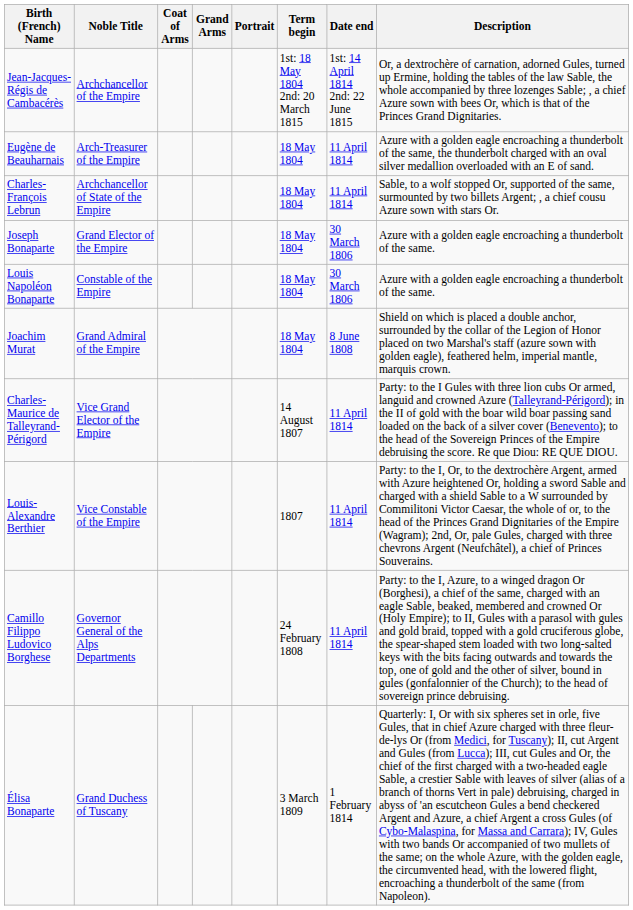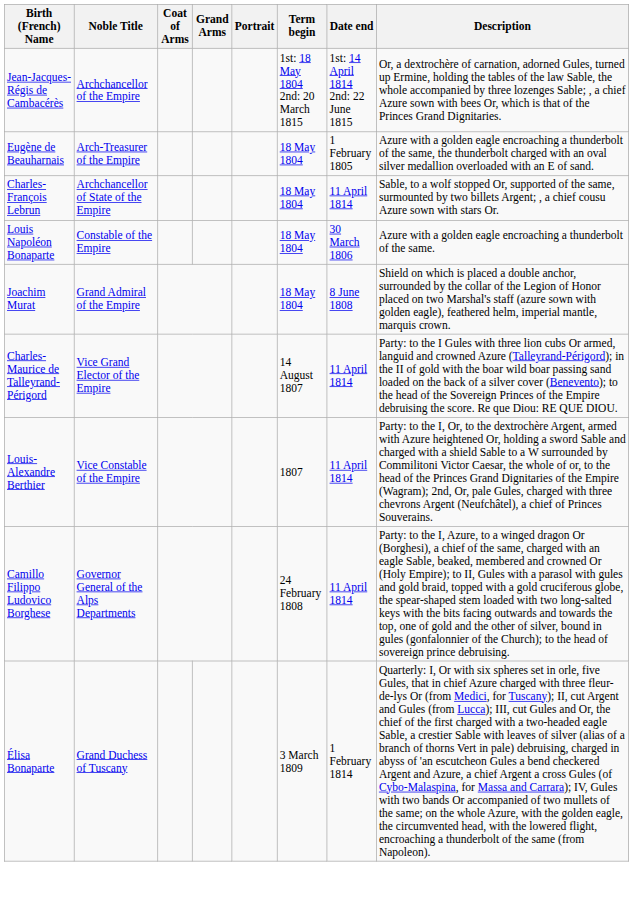 <table class="wikitable">
 <tr>
 <th>Birth (French) Name</th>
 <th>Noble Title</th>
 <th>Coat of Arms</th>
 <th>Grand Arms</th>
 <th>Portrait</th>
 <th>Term begin</th>
 <th>Date end</th>
 <th>Description</th>
 </tr>
 <tr>
 <td><a href='#'>Jean-Jacques-Régis de Cambacérès</a></td>
 <td><a href='#'>Archchancellor of the Empire</a></td>
 <td></td>
 <td></td>
 <td></td>
 <td>1st: <a href='#'>18 May 1804</a><br>2nd: 20 March 1815</td>
 <td>1st: <a href='#'>14 April 1814</a><br>2nd: 22 June 1815</td>
 <td>Or, a dextrochère of carnation, adorned Gules, turned up Ermine, holding the tables of the law Sable, the whole accompanied by three lozenges Sable; , a chief Azure sown with bees Or, which is that of the Princes Grand Dignitaries.</td>
 </tr>
 <tr>
 <td><a href='#'>Eugène de Beauharnais</a></td>
 <td><a href='#'>Arch-Treasurer of the Empire</a></td>
 <td></td>
 <td></td>
 <td></td>
 <td><a href='#'>18 May 1804</a></td>
-<td><a href='#'>11 April 1814</a></td>
+<td>1 February 1805</td>
 <td>Azure with a golden eagle encroaching a thunderbolt of the same, the thunderbolt charged with an oval silver medallion overloaded with an E of sand.</td>
 </tr>
 <tr>
 <td><a href='#'>Charles-François Lebrun</a></td>
 <td><a href='#'>Archchancellor of State of the Empire</a></td>
 <td></td>
 <td></td>
 <td></td>
 <td><a href='#'>18 May 1804</a></td>
 <td><a href='#'>11 April 1814</a></td>
 <td>Sable, to a wolf stopped Or, supported of the same, surmounted by two billets Argent; , a chief cousu Azure sown with stars Or.</td>
-</tr>
-<tr>
-<td><a href='#'>Joseph Bonaparte</a></td>
-<td><a href='#'>Grand Elector of the Empire</a></td>
-<td></td>
-<td></td>
-<td></td>
-<td><a href='#'>18 May 1804</a></td>
-<td><a href='#'>30 March 1806</a></td>
-<td>Azure with a golden eagle encroaching a thunderbolt of the same.</td>
 </tr>
 <tr>
 <td><a href='#'>Louis Napoléon Bonaparte</a></td>
 <td><a href='#'>Constable of the Empire</a></td>
 <td></td>
 <td></td>
 <td></td>
 <td><a href='#'>18 May 1804</a></td>
 <td><a href='#'>30 March 1806</a></td>
 <td>Azure with a golden eagle encroaching a thunderbolt of the same.</td>
 </tr>
 <tr>
 <td><a href='#'>Joachim Murat</a></td>
 <td><a href='#'>Grand Admiral of the Empire</a></td>
 <td colspan="2"></td>
 <td></td>
 <td><a href='#'>18 May 1804</a></td>
 <td><a href='#'>8 June 1808</a></td>
 <td>Shield on which is placed a double anchor, surrounded by the collar of the Legion of Honor placed on two Marshal's staff (azure sown with golden eagle), feathered helm, imperial mantle, marquis crown.</td>
 </tr>
 <tr>
 <td><a href='#'>Charles-Maurice de Talleyrand-Périgord</a></td>
 <td><a href='#'>Vice Grand Elector of the Empire</a></td>
 <td colspan="2"></td>
 <td></td>
 <td>14 August 1807</td>
 <td><a href='#'>11 April 1814</a></td>
 <td>Party: to the I Gules with three lion cubs Or armed, languid and crowned Azure (<a href='#'>Talleyrand-Périgord</a>); in the II of gold with the boar wild boar passing sand loaded on the back of a silver cover (<a href='#'>Benevento</a>); to the head of the Sovereign Princes of the Empire debruising the score. Re que Diou: RE QUE DIOU.</td>
 </tr>
 <tr>
 <td><a href='#'>Louis-Alexandre Berthier</a></td>
 <td><a href='#'>Vice Constable of the Empire</a></td>
 <td colspan="2"></td>
 <td></td>
 <td>1807</td>
 <td><a href='#'>11 April 1814</a></td>
 <td>Party: to the I, Or, to the dextrochère Argent, armed with Azure heightened Or, holding a sword Sable and charged with a shield Sable to a W surrounded by Commilitoni Victor Caesar, the whole of or, to the head of the Princes Grand Dignitaries of the Empire (Wagram); 2nd, Or, pale Gules, charged with three chevrons Argent (Neufchâtel), a chief of Princes Souverains.</td>
 </tr>
 <tr>
 <td><a href='#'>Camillo Filippo Ludovico Borghese</a></td>
 <td><a href='#'>Governor General of the Alps Departments</a></td>
 <td colspan="2"></td>
 <td></td>
 <td>24 February 1808</td>
 <td><a href='#'>11 April 1814</a></td>
 <td>Party: to the I, Azure, to a winged dragon Or (Borghesi), a chief of the same, charged with an eagle Sable, beaked, membered and crowned Or (Holy Empire); to II, Gules with a parasol with gules and gold braid, topped with a gold cruciferous globe, the spear-shaped stem loaded with two long-salted keys with the bits facing outwards and towards the top, one of gold and the other of silver, bound in gules (gonfalonnier of the Church); to the head of sovereign prince debruising.</td>
 </tr>
 <tr>
 <td><a href='#'>Élisa Bonaparte</a></td>
 <td><a href='#'>Grand Duchess of Tuscany</a></td>
 <td></td>
 <td></td>
 <td></td>
 <td>3 March 1809</td>
 <td>1 February 1814</td>
 <td>Quarterly: I, Or with six spheres set in orle, five Gules, that in chief Azure charged with three fleur-de-lys Or (from <a href='#'>Medici</a>, for <a href='#'>Tuscany</a>); II, cut Argent and Gules (from <a href='#'>Lucca</a>); III, cut Gules and Or, the chief of the first charged with a two-headed eagle Sable, a crestier Sable with leaves of silver (alias of a branch of thorns Vert in pale) debruising, charged in abyss of 'an escutcheon Gules a bend checkered Argent and Azure, a chief Argent a cross Gules (of <a href='#'>Cybo-Malaspina</a>, for <a href='#'>Massa and Carrara</a>); IV, Gules with two bands Or accompanied of two mullets of the same; on the whole Azure, with the golden eagle, the circumvented head, with the lowered flight, encroaching a thunderbolt of the same (from Napoleon).</td>
 </tr>
 </table>
